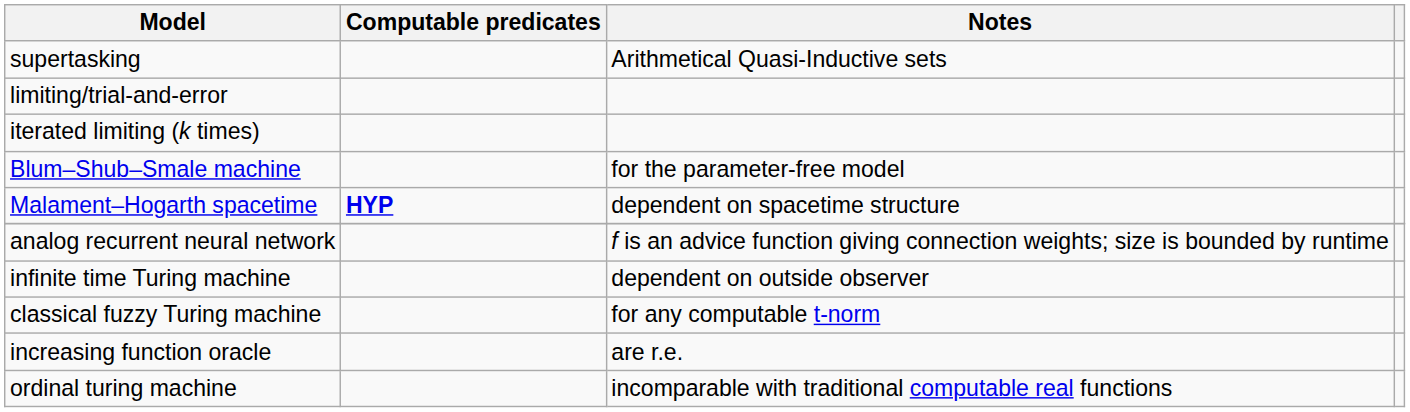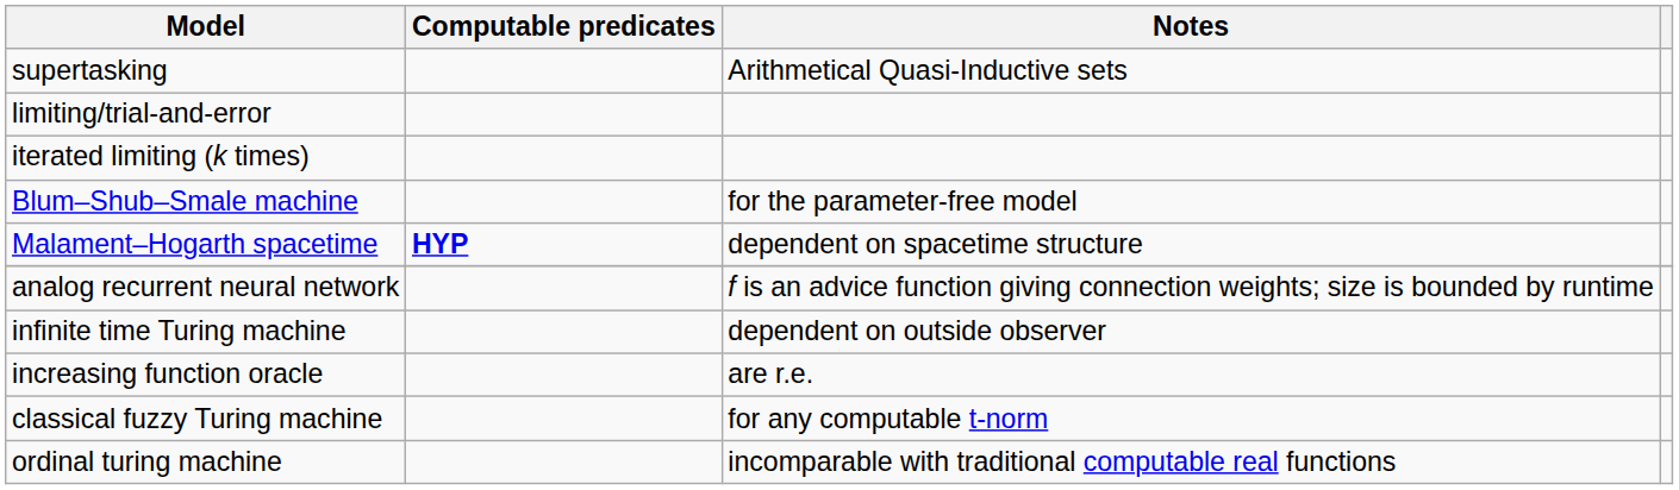 <table class="wikitable sortable">
 <tr>
 <th>Model</th>
 <th>Computable predicates</th>
 <th>Notes</th>
 <th></th>
 </tr>
 <tr>
 <td>supertasking</td>
 <td></td>
 <td>Arithmetical Quasi-Inductive sets</td>
 <td></td>
 </tr>
 <tr>
 <td>limiting/trial-and-error</td>
 <td></td>
 <td></td>
 <td></td>
 </tr>
 <tr>
 <td>iterated limiting (<em>k</em> times)</td>
 <td></td>
 <td></td>
 <td></td>
 </tr>
 <tr>
 <td><a href='#'>Blum–Shub–Smale machine</a></td>
 <td></td>
 <td>for the parameter-free model</td>
 <td></td>
 </tr>
 <tr>
 <td><a href='#'>Malament–Hogarth spacetime</a></td>
 <td><strong><a href='#'>HYP</a></strong></td>
 <td>dependent on spacetime structure</td>
 <td></td>
 </tr>
 <tr>
 </tr>
 <tr>
 <td>analog recurrent neural network</td>
 <td></td>
 <td><em>f</em> is an advice function giving connection weights; size is bounded by runtime</td>
 <td></td>
 </tr>
 <tr>
 <td>infinite time Turing machine</td>
 <td></td>
 <td>dependent on outside observer</td>
 <td></td>
 </tr>
 <tr>
+<td>increasing function oracle</td>
+<td></td>
+<td> are r.e.</td>
+<td></td>
+</tr>
+<tr>
 <td>classical fuzzy Turing machine</td>
 <td></td>
 <td>for any computable <a href='#'>t-norm</a></td>
-<td></td>
-</tr>
-<tr>
-<td>increasing function oracle</td>
-<td></td>
-<td> are r.e.</td>
 <td></td>
 </tr>
 <tr>
 <td>ordinal turing machine</td>
 <td></td>
 <td>incomparable with traditional <a href='#'>computable real</a> functions</td>
 <td></td>
 </tr>
 </table>
